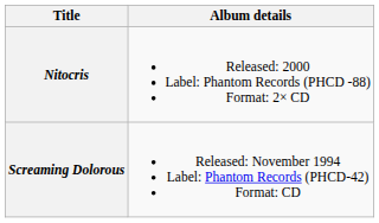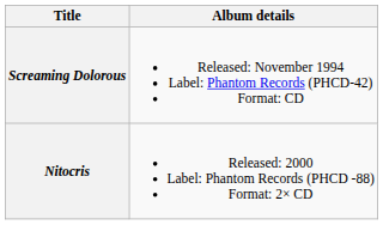 <table class="wikitable plainrowheaders" style="text-align:center;">
 <tr>
 <th>Title</th>
 <th>Album details</th>
 </tr>
 <tr>
+<th scope="row"><em>Screaming Dolorous</em></th>
+<td><br><ul><li>Released: November 1994</li><li>Label: <a href='#'>Phantom Records</a> (PHCD-42)</li><li>Format: CD</li></ul></td>
+</tr>
+<tr>
 <th scope="row"><em>Nitocris</em></th>
 <td><br><ul><li>Released: 2000</li><li>Label: Phantom Records (PHCD -88)</li><li>Format: 2× CD</li></ul></td>
 </tr>
-<tr>
-<th scope="row"><em>Screaming Dolorous</em></th>
-<td><br><ul><li>Released: November 1994</li><li>Label: <a href='#'>Phantom Records</a> (PHCD-42)</li><li>Format: CD</li></ul></td>
-</tr>
 </table>
